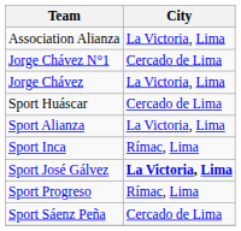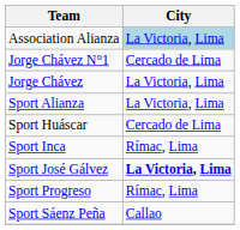 <table class="wikitable sortable">
 <tr>
 <th>Team</th>
 <th>City</th>
 </tr>
 <tr>
 <td>Association Alianza</td>
-<td><a href='#'>La Victoria</a>, <a href='#'>Lima</a></td>
+<td style="background: lightblue;"><a href='#'>La Victoria</a>, <a href='#'>Lima</a></td>
 </tr>
 <tr>
 <td><a href='#'>Jorge Chávez N°1</a></td>
 <td><a href='#'>Cercado de Lima</a></td>
 </tr>
 <tr>
 <td><a href='#'>Jorge Chávez</a></td>
 <td><a href='#'>La Victoria</a>, <a href='#'>Lima</a></td>
 </tr>
 <tr>
+<td><a href='#'>Sport Alianza</a></td>
+<td><a href='#'>La Victoria</a>, <a href='#'>Lima</a></td>
+</tr>
+<tr>
 <td>Sport Huáscar</td>
 <td><a href='#'>Cercado de Lima</a></td>
-</tr>
-<tr>
-<td><a href='#'>Sport Alianza</a></td>
-<td><a href='#'>La Victoria</a>, <a href='#'>Lima</a></td>
 </tr>
 <tr>
 <td><a href='#'>Sport Inca</a></td>
 <td><a href='#'>Rímac</a>, <a href='#'>Lima</a></td>
 </tr>
 <tr>
 <td><a href='#'>Sport José Gálvez</a></td>
 <td><strong><a href='#'>La Victoria</a>, <a href='#'>Lima</a></strong></td>
 </tr>
 <tr>
 <td><a href='#'>Sport Progreso</a></td>
 <td><a href='#'>Rímac</a>, <a href='#'>Lima</a></td>
 </tr>
 <tr>
 <td><a href='#'>Sport Sáenz Peña</a></td>
-<td><a href='#'>Cercado de Lima</a></td>
+<td><a href='#'>Callao</a></td>
 </tr>
 <tr>
 </tr>
 </table>
